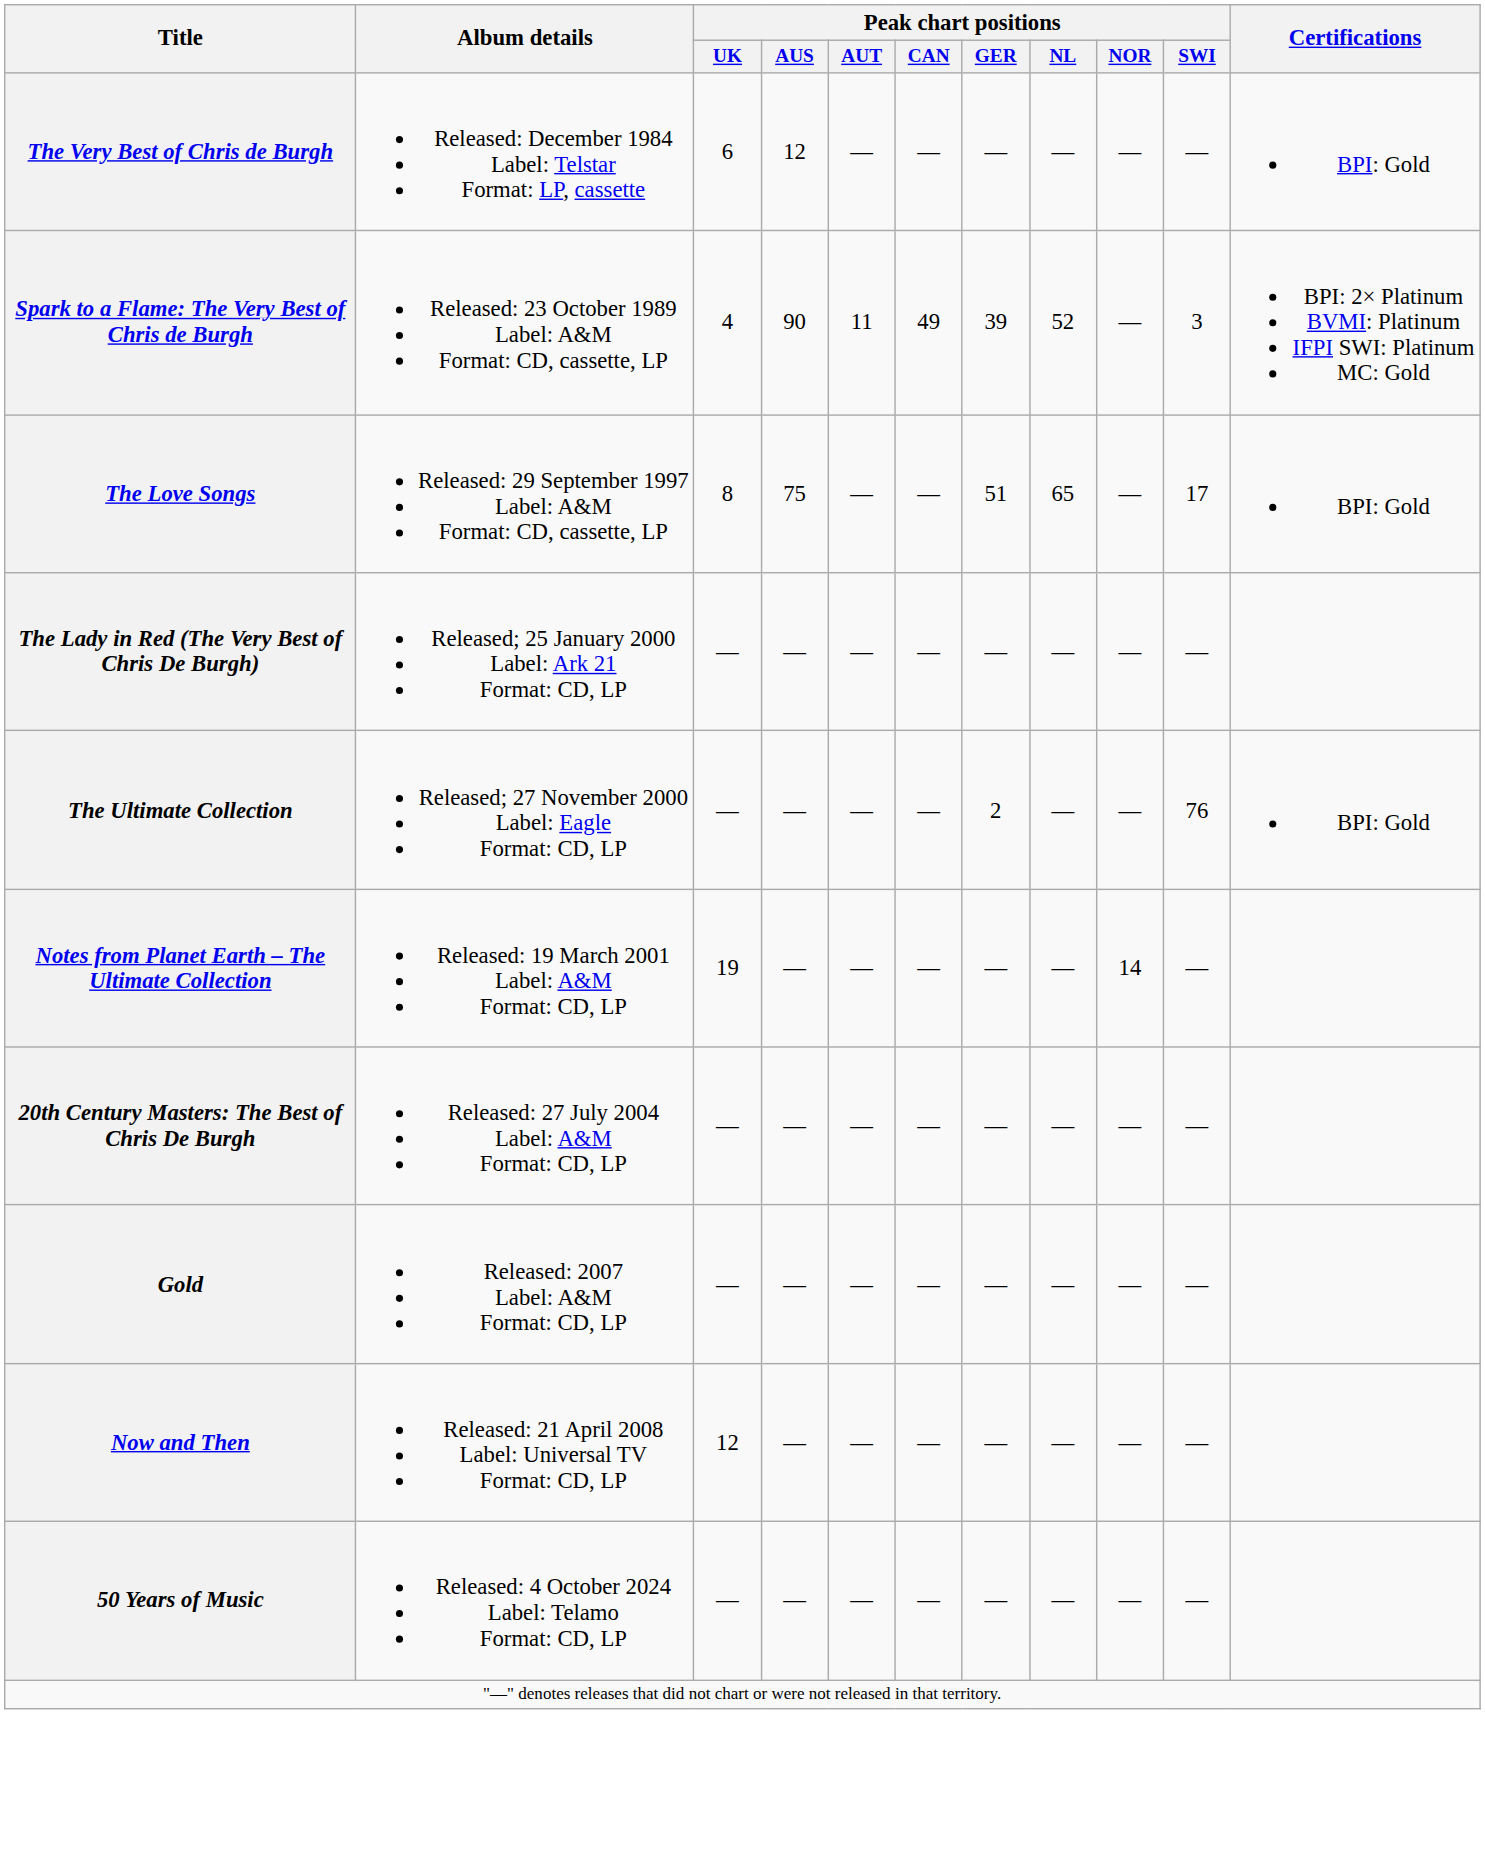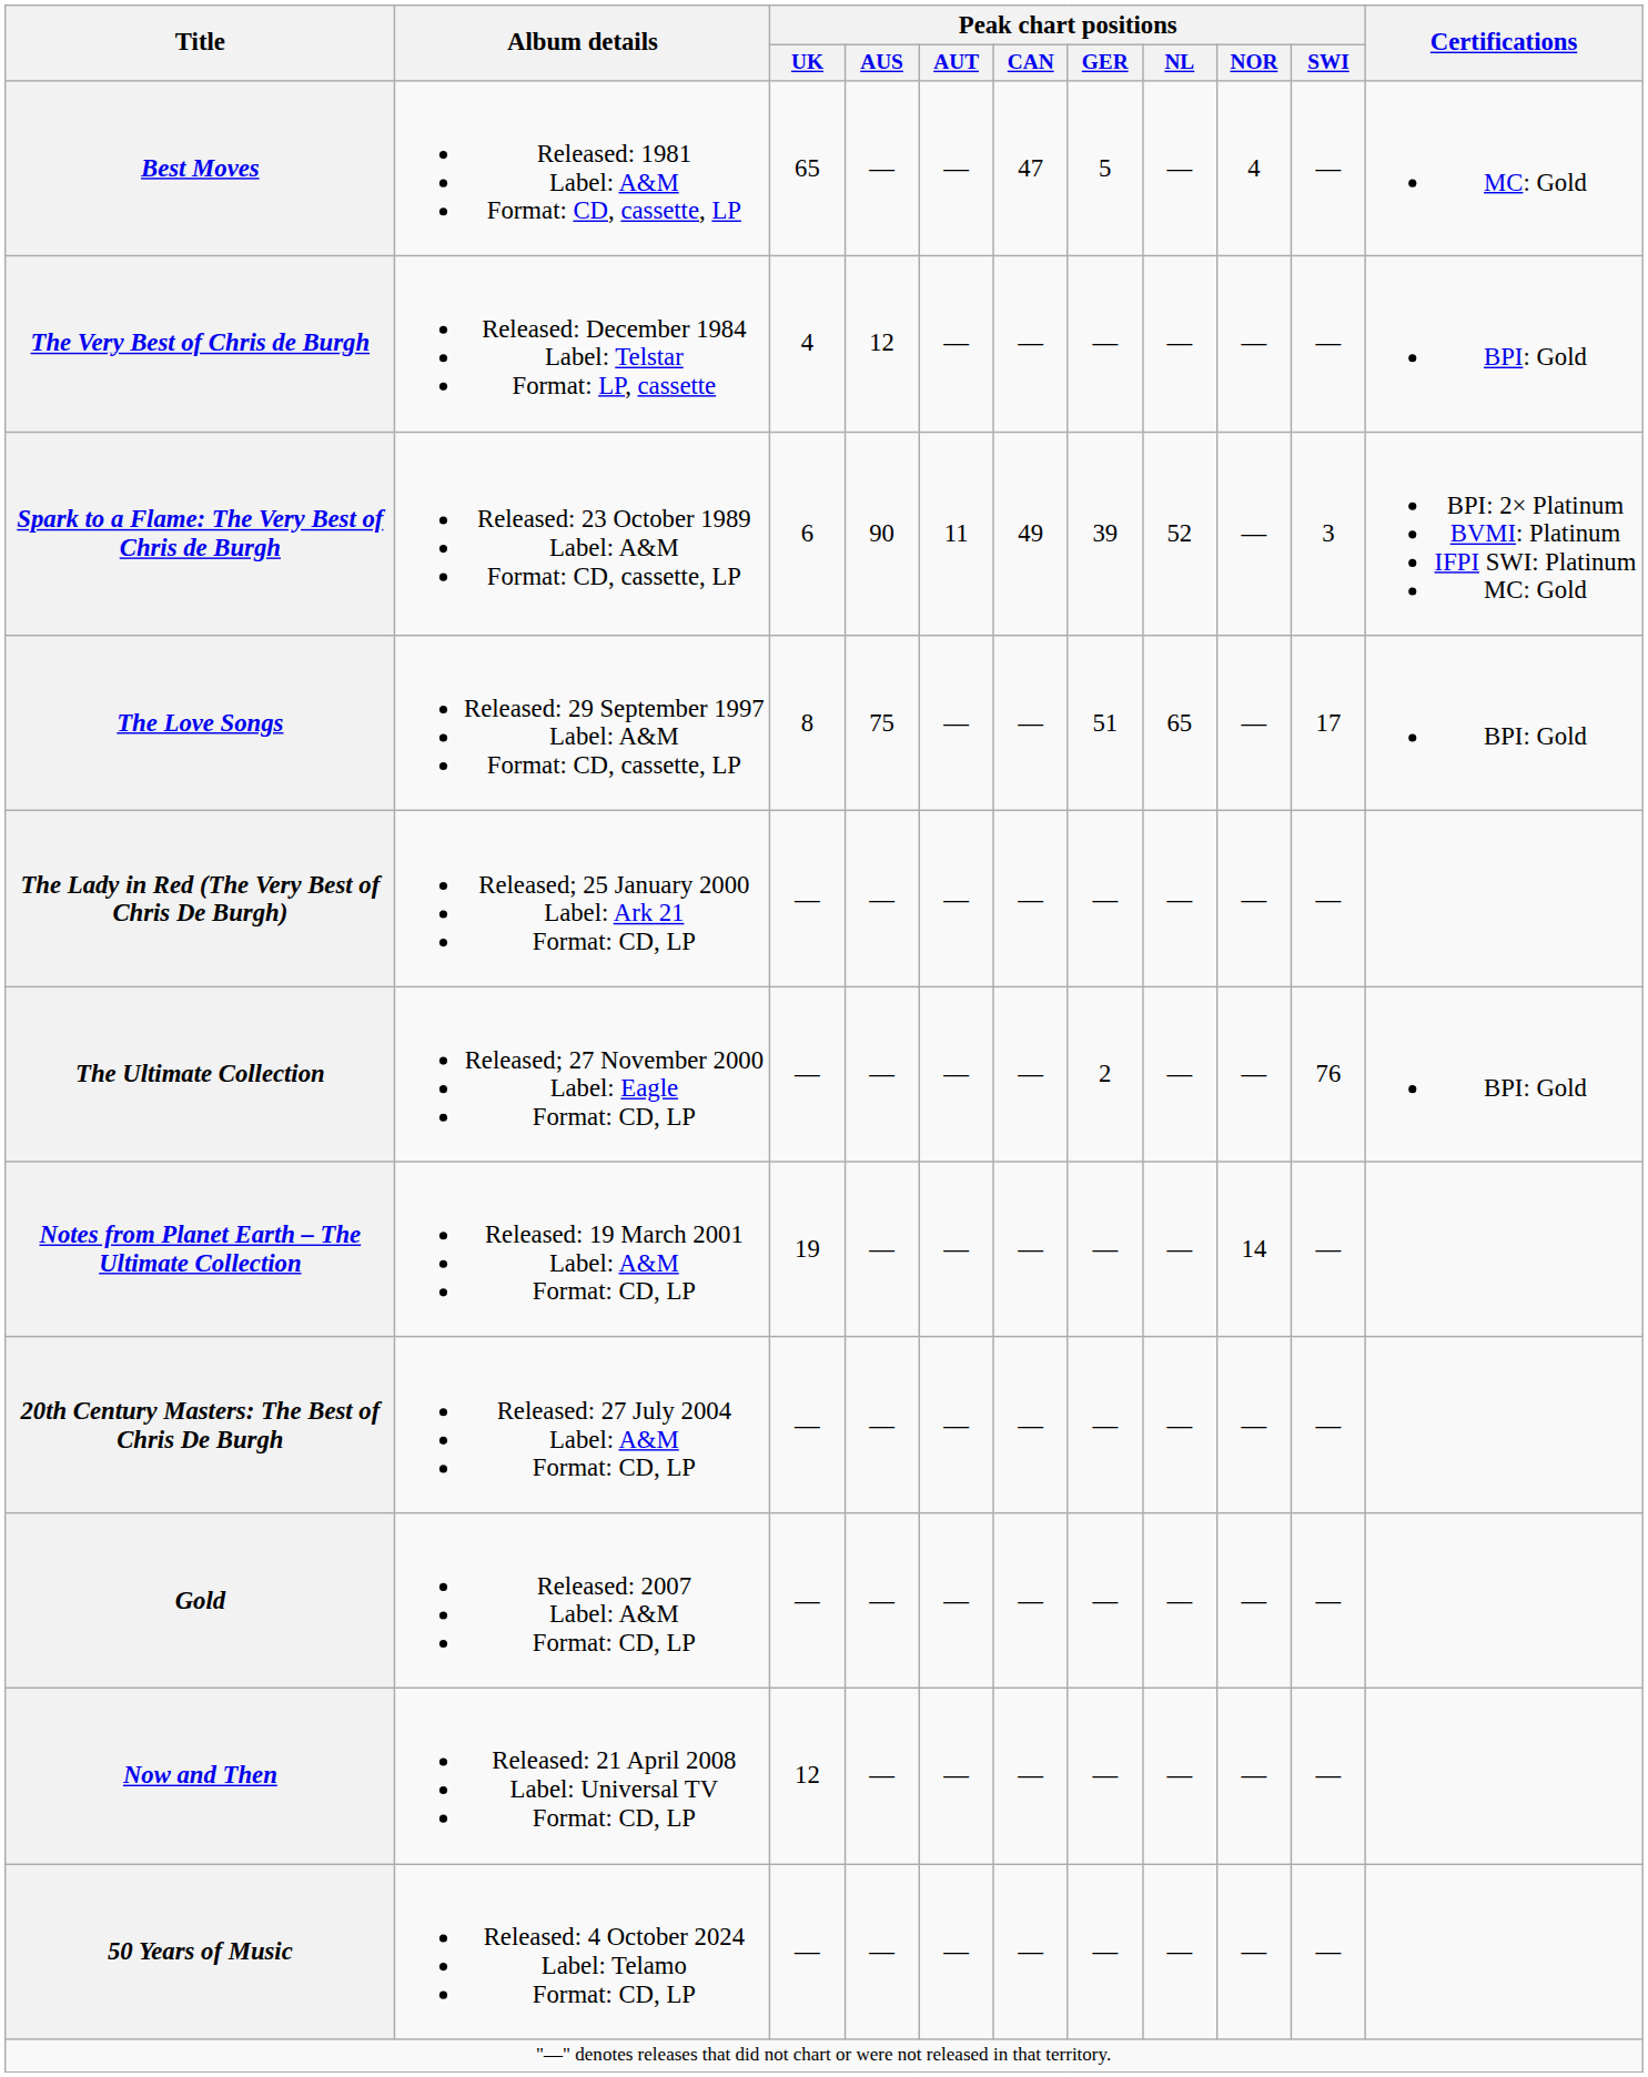 <table class="wikitable plainrowheaders" style="text-align:center;">
 <tr>
 <th rowspan="2" style="width:15em;">Title</th>
 <th rowspan="2">Album details</th>
 <th colspan="8">Peak chart positions</th>
 <th rowspan="2"><a href='#'>Certifications</a></th>
 </tr>
 <tr>
 <th style="width:3em;font-size:85%"><a href='#'>UK</a><br></th>
 <th style="width:3em;font-size:85%"><a href='#'>AUS</a><br></th>
 <th style="width:3em;font-size:85%"><a href='#'>AUT</a><br></th>
 <th style="width:3em;font-size:85%"><a href='#'>CAN</a></th>
 <th style="width:3em;font-size:85%"><a href='#'>GER</a><br></th>
 <th style="width:3em;font-size:85%"><a href='#'>NL</a><br></th>
 <th style="width:3em;font-size:85%"><a href='#'>NOR</a><br></th>
 <th style="width:3em;font-size:85%"><a href='#'>SWI</a><br></th>
 </tr>
 <tr>
+<th scope="row"><em><a href='#'>Best Moves</a></em></th>
+<td><br><ul><li>Released: 1981</li><li>Label: <a href='#'>A&M</a></li><li>Format: <a href='#'>CD</a>, <a href='#'>cassette</a>, <a href='#'>LP</a></li></ul></td>
+<td>65</td>
+<td>—</td>
+<td>—</td>
+<td>47</td>
+<td>5</td>
+<td>—</td>
+<td>4</td>
+<td>—</td>
+<td><br><ul><li><a href='#'>MC</a>: Gold</li></ul></td>
+</tr>
+<tr>
 <th scope="row"><em><a href='#'>The Very Best of Chris de Burgh</a></em></th>
 <td><br><ul><li>Released: December 1984</li><li>Label: <a href='#'>Telstar</a></li><li>Format: <a href='#'>LP</a>, <a href='#'>cassette</a></li></ul></td>
-<td>6</td>
+<td>4</td>
 <td>12</td>
 <td>—</td>
 <td>—</td>
 <td>—</td>
 <td>—</td>
 <td>—</td>
 <td>—</td>
 <td><br><ul><li><a href='#'>BPI</a>: Gold</li></ul></td>
 </tr>
 <tr>
 <th scope="row"><em><a href='#'>Spark to a Flame: The Very Best of Chris de Burgh</a></em></th>
 <td><br><ul><li>Released: 23 October 1989</li><li>Label: A&M</li><li>Format: CD, cassette, LP</li></ul></td>
-<td>4</td>
+<td>6</td>
 <td>90</td>
 <td>11</td>
 <td>49</td>
 <td>39</td>
 <td>52</td>
 <td>—</td>
 <td>3</td>
 <td><br><ul><li>BPI: 2× Platinum</li><li><a href='#'>BVMI</a>: Platinum</li><li><a href='#'>IFPI</a> SWI: Platinum</li><li>MC: Gold</li></ul></td>
 </tr>
 <tr>
 <th scope="row"><em><a href='#'>The Love Songs</a></em></th>
 <td><br><ul><li>Released: 29 September 1997</li><li>Label: A&M</li><li>Format: CD, cassette, LP</li></ul></td>
 <td>8</td>
 <td>75</td>
 <td>—</td>
 <td>—</td>
 <td>51</td>
 <td>65</td>
 <td>—</td>
 <td>17</td>
 <td><br><ul><li>BPI: Gold</li></ul></td>
 </tr>
 <tr>
 <th scope="row"><em> The Lady in Red (The Very Best of Chris De Burgh)</em></th>
 <td><br><ul><li>Released; 25 January 2000</li><li>Label: <a href='#'>Ark 21</a></li><li>Format: CD, LP</li></ul></td>
 <td>—</td>
 <td>—</td>
 <td>—</td>
 <td>—</td>
 <td>—</td>
 <td>—</td>
 <td>—</td>
 <td>—</td>
 <td></td>
 </tr>
 <tr>
 <th scope="row"><em>The Ultimate Collection</em></th>
 <td><br><ul><li>Released; 27 November 2000</li><li>Label: <a href='#'>Eagle</a></li><li>Format: CD, LP</li></ul></td>
 <td>—</td>
 <td>—</td>
 <td>—</td>
 <td>—</td>
 <td>2</td>
 <td>—</td>
 <td>—</td>
 <td>76</td>
 <td><br><ul><li>BPI: Gold</li></ul></td>
 </tr>
 <tr>
 <th scope="row"><em><a href='#'>Notes from Planet Earth – The Ultimate Collection</a></em></th>
 <td><br><ul><li>Released: 19 March 2001</li><li>Label: <a href='#'>A&M</a></li><li>Format: CD, LP</li></ul></td>
 <td>19</td>
 <td>—</td>
 <td>—</td>
 <td>—</td>
 <td>—</td>
 <td>—</td>
 <td>14</td>
 <td>—</td>
 <td></td>
 </tr>
 <tr>
 <th scope="row"><em>20th Century Masters: The Best of Chris De Burgh</em></th>
 <td><br><ul><li>Released: 27 July 2004</li><li>Label: <a href='#'>A&M</a></li><li>Format: CD, LP</li></ul></td>
 <td>—</td>
 <td>—</td>
 <td>—</td>
 <td>—</td>
 <td>—</td>
 <td>—</td>
 <td>—</td>
 <td>—</td>
 <td></td>
 </tr>
 <tr>
 <th scope="row"><em>Gold</em></th>
 <td><br><ul><li>Released: 2007</li><li>Label: A&M</li><li>Format: CD, LP</li></ul></td>
 <td>—</td>
 <td>—</td>
 <td>—</td>
 <td>—</td>
 <td>—</td>
 <td>—</td>
 <td>—</td>
 <td>—</td>
 <td></td>
 </tr>
 <tr>
 <th scope="row"><em><a href='#'>Now and Then</a></em></th>
 <td><br><ul><li>Released: 21 April 2008</li><li>Label: Universal TV</li><li>Format: CD, LP</li></ul></td>
 <td>12</td>
 <td>—</td>
 <td>—</td>
 <td>—</td>
 <td>—</td>
 <td>—</td>
 <td>—</td>
 <td>—</td>
 <td></td>
 </tr>
 <tr 75>
 <th scope="row"><em>50 Years of Music</em></th>
 <td><br><ul><li>Released: 4 October 2024</li><li>Label: Telamo</li><li>Format: CD, LP</li></ul></td>
 <td>—</td>
 <td>—</td>
 <td>—</td>
 <td>—</td>
 <td>—</td>
 <td>—</td>
 <td>—</td>
 <td>—</td>
 <td></td>
 </tr>
 <tr>
 <td colspan="11" style="text-align:center; font-size:9pt;">"—" denotes releases that did not chart or were not released in that territory.</td>
 </tr>
 </table>
